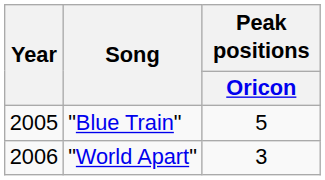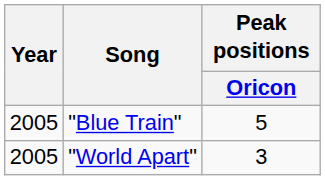 <table class="wikitable">
 <tr>
 <th rowspan="2">Year</th>
 <th rowspan="2">Song</th>
 <th style="width:5em;line-height:1.3">Peak positions</th>
 </tr>
 <tr>
 <th align="center"><a href='#'>Oricon</a></th>
 </tr>
 <tr>
 <td>2005</td>
 <td>"<a href='#'>Blue Train</a>"</td>
 <td align="center">5</td>
 </tr>
 <tr>
-<td>2006</td>
+<td>2005</td>
 <td>"<a href='#'>World Apart</a>"</td>
 <td align="center">3</td>
 </tr>
 </table>
